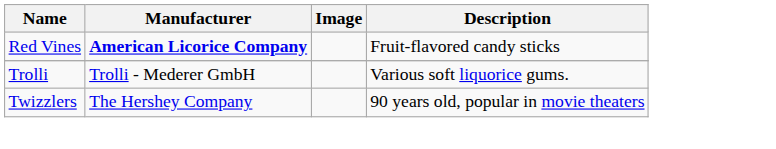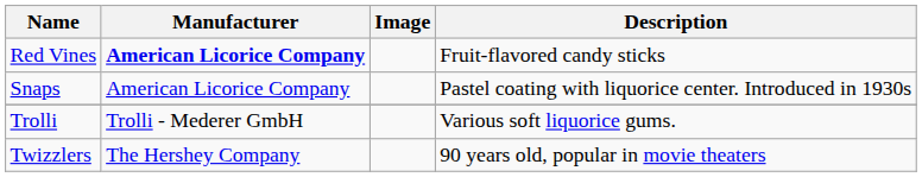 <table class="wikitable sortable">
 <tr>
 <th>Name</th>
 <th>Manufacturer</th>
 <th class="unsortable">Image</th>
 <th>Description</th>
 </tr>
 <tr>
 <td><a href='#'>Red Vines</a></td>
 <td><strong><a href='#'>American Licorice Company</a></strong></td>
 <td></td>
 <td>Fruit-flavored candy sticks</td>
+</tr>
+<tr>
+<td><a href='#'>Snaps</a></td>
+<td><a href='#'>American Licorice Company</a></td>
+<td></td>
+<td>Pastel coating with liquorice center. Introduced in 1930s</td>
 </tr>
 <tr>
 </tr>
 <tr>
 <td><a href='#'>Trolli</a></td>
 <td><a href='#'>Trolli</a> - Mederer GmbH</td>
 <td></td>
 <td>Various soft <a href='#'>liquorice</a> gums.</td>
 </tr>
 <tr>
 <td><a href='#'>Twizzlers</a></td>
 <td><a href='#'>The Hershey Company</a></td>
 <td></td>
 <td>90 years old, popular in <a href='#'>movie theaters</a></td>
 </tr>
 </table>
